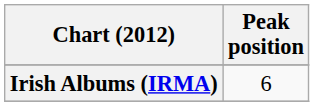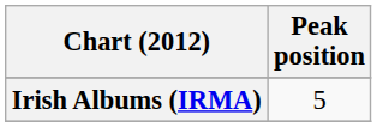 <table class="wikitable sortable plainrowheaders" style="text-align:center">
 <tr>
 <th scope="col">Chart (2012)</th>
 <th scope="col">Peak<br>position</th>
 </tr>
 <tr>
 </tr>
 <tr>
 </tr>
 <tr>
 </tr>
 <tr>
 </tr>
 <tr>
 </tr>
 <tr>
 </tr>
 <tr>
 </tr>
 <tr>
 </tr>
 <tr>
 </tr>
 <tr>
 </tr>
 <tr>
 <th scope="row">Irish Albums (<a href='#'>IRMA</a>)</th>
-<td style="text-align:center">6</td>
+<td style="text-align:center">5</td>
 </tr>
 <tr>
 </tr>
 <tr>
 </tr>
 <tr>
 </tr>
 <tr>
 </tr>
 <tr>
 </tr>
 <tr>
 </tr>
 <tr>
 </tr>
 <tr>
 </tr>
 <tr>
 </tr>
 <tr>
 </tr>
 <tr>
 </tr>
 </table>
